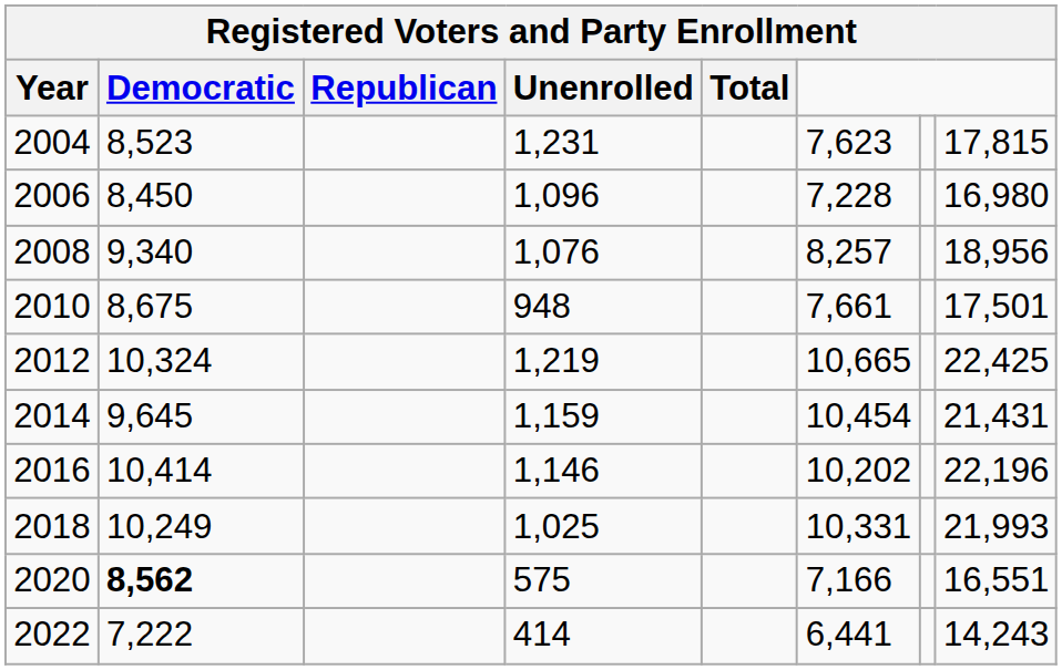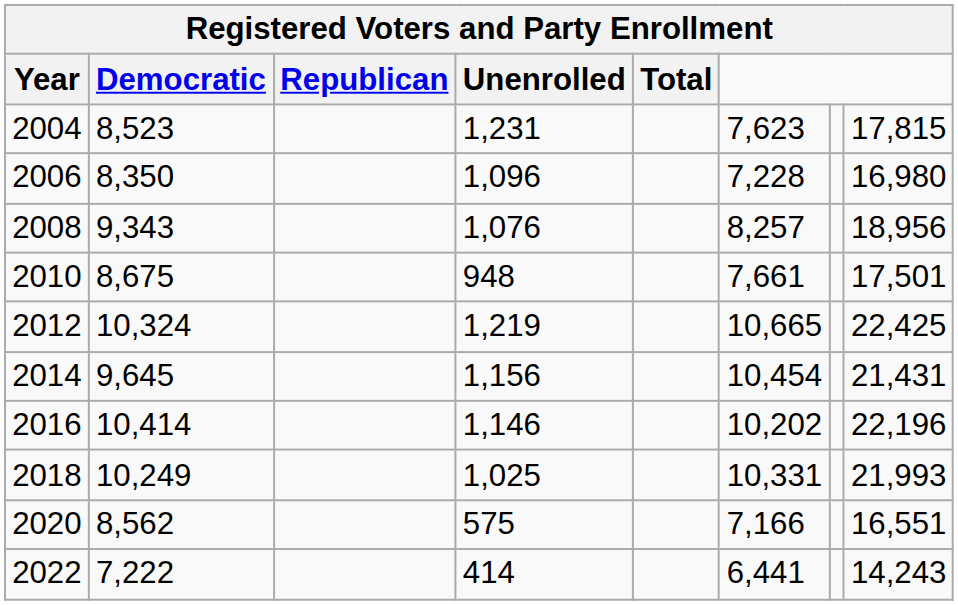 <table class=wikitable>
 <tr>
 <th colspan = 8>Registered Voters and Party Enrollment</th>
 </tr>
 <tr>
 <th>Year</th>
 <th><a href='#'>Democratic</a></th>
 <th><a href='#'>Republican</a></th>
 <th>Unenrolled</th>
 <th>Total</th>
 </tr>
 <tr>
 <td>2004</td>
 <td>8,523</td>
 <td></td>
 <td>1,231</td>
 <td></td>
 <td>7,623</td>
 <td></td>
 <td>17,815</td>
 </tr>
 <tr>
 <td>2006</td>
-<td>8,450</td>
+<td>8,350</td>
 <td></td>
 <td>1,096</td>
 <td></td>
 <td>7,228</td>
 <td></td>
 <td>16,980</td>
 </tr>
 <tr>
 <td>2008</td>
-<td>9,340</td>
+<td>9,343</td>
 <td></td>
 <td>1,076</td>
 <td></td>
 <td>8,257</td>
 <td></td>
 <td>18,956</td>
 </tr>
 <tr>
 <td>2010</td>
 <td>8,675</td>
 <td></td>
 <td>948</td>
 <td></td>
 <td>7,661</td>
 <td></td>
 <td>17,501</td>
 </tr>
 <tr>
 <td>2012</td>
 <td>10,324</td>
 <td></td>
 <td>1,219</td>
 <td></td>
 <td>10,665</td>
 <td></td>
 <td>22,425</td>
 </tr>
 <tr>
 <td>2014</td>
 <td>9,645</td>
 <td></td>
-<td>1,159</td>
+<td>1,156</td>
 <td></td>
 <td>10,454</td>
 <td></td>
 <td>21,431</td>
 </tr>
 <tr>
 <td>2016</td>
 <td>10,414</td>
 <td></td>
 <td>1,146</td>
 <td></td>
 <td>10,202</td>
 <td></td>
 <td>22,196</td>
 </tr>
 <tr>
 <td>2018</td>
 <td>10,249</td>
 <td></td>
 <td>1,025</td>
 <td></td>
 <td>10,331</td>
 <td></td>
 <td>21,993</td>
 </tr>
 <tr>
 <td>2020</td>
-<td><strong>8,562</strong></td>
+<td>8,562</td>
 <td></td>
 <td>575</td>
 <td></td>
 <td>7,166</td>
 <td></td>
 <td>16,551</td>
 </tr>
 <tr>
 <td>2022</td>
 <td>7,222</td>
 <td></td>
 <td>414</td>
 <td></td>
 <td>6,441</td>
 <td></td>
 <td>14,243</td>
 </tr>
 </table>
